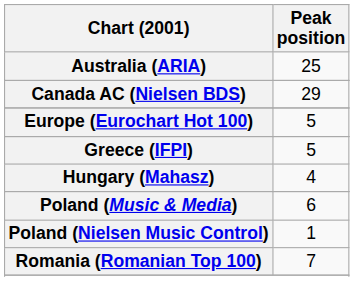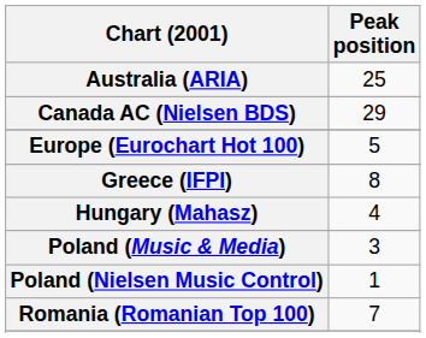 <table class="wikitable plainrowheaders sortable">
 <tr>
 <th>Chart (2001)</th>
 <th>Peak<br>position</th>
 </tr>
 <tr>
 <th scope="row">Australia (<a href='#'>ARIA</a>)</th>
 <td align="center">25</td>
 </tr>
 <tr>
 </tr>
 <tr>
 </tr>
 <tr>
 </tr>
 <tr>
 <th scope="row">Canada AC (<a href='#'>Nielsen BDS</a>)</th>
 <td align="center">29</td>
 </tr>
 <tr>
 </tr>
 <tr>
 <th scope="row">Europe (<a href='#'>Eurochart Hot 100</a>)</th>
 <td align="center">5</td>
 </tr>
 <tr>
 </tr>
 <tr>
 </tr>
 <tr>
 <th scope="row">Greece (<a href='#'>IFPI</a>)</th>
-<td align="center">5</td>
+<td align="center">8</td>
 </tr>
 <tr>
 <th scope="row">Hungary (<a href='#'>Mahasz</a>)</th>
 <td align="center">4</td>
 </tr>
 <tr>
 </tr>
 <tr>
 </tr>
 <tr>
 </tr>
 <tr>
 </tr>
 <tr>
 </tr>
 <tr>
 </tr>
 <tr>
 <th scope="row">Poland (<em><a href='#'>Music & Media</a></em>)</th>
-<td align="center">6</td>
+<td align="center">3</td>
 </tr>
 <tr>
 <th scope="row">Poland (<a href='#'>Nielsen Music Control</a>)</th>
 <td align="center">1</td>
 </tr>
 <tr>
 <th scope="row">Romania (<a href='#'>Romanian Top 100</a>)</th>
 <td align="center">7</td>
 </tr>
 <tr>
 </tr>
 <tr>
 </tr>
 <tr>
 </tr>
 <tr>
 </tr>
 <tr>
 </tr>
 <tr>
 </tr>
 <tr>
 </tr>
 </table>
